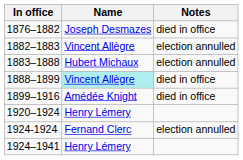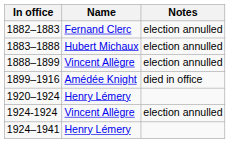 <table class="wikitable centre">
 <tr>
 <th>In office</th>
 <th>Name</th>
 <th>Notes</th>
 </tr>
 <tr>
-<td>1876–1882</td>
-<td><a href='#'>Joseph Desmazes</a></td>
-<td>died in office</td>
-</tr>
-<tr>
 <td>1882–1883</td>
-<td><a href='#'>Vincent Allègre</a></td>
+<td><a href='#'>Fernand Clerc</a></td>
 <td>election annulled</td>
 </tr>
 <tr>
 <td>1883–1888</td>
 <td><a href='#'>Hubert Michaux</a></td>
 <td>election annulled</td>
 </tr>
 <tr>
 <td>1888–1899</td>
-<td style="background: paleturquoise;"><a href='#'>Vincent Allègre</a></td>
-<td>died in office</td>
+<td><a href='#'>Vincent Allègre</a></td>
+<td>election annulled</td>
 </tr>
 <tr>
 <td>1899–1916</td>
 <td><a href='#'>Amédée Knight</a></td>
 <td>died in office</td>
 </tr>
 <tr>
 <td>1920–1924</td>
 <td><a href='#'>Henry Lémery</a></td>
 <td></td>
 </tr>
 <tr>
 <td>1924-1924</td>
-<td><a href='#'>Fernand Clerc</a></td>
+<td><a href='#'>Vincent Allègre</a></td>
 <td>election annulled</td>
 </tr>
 <tr>
 <td>1924–1941</td>
 <td><a href='#'>Henry Lémery</a></td>
 <td></td>
 </tr>
 </table>
